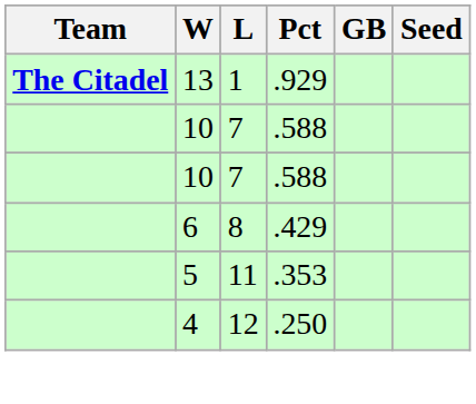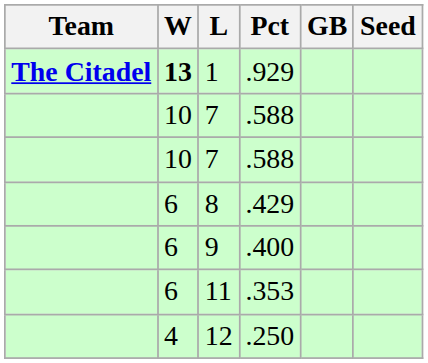 <table class="wikitable">
 <tr>
 <th>Team</th>
 <th>W</th>
 <th>L</th>
 <th>Pct</th>
 <th>GB</th>
 <th>Seed</th>
 </tr>
 <tr bgcolor="#ccffcc">
 <td><strong><a href='#'>The Citadel</a></strong></td>
-<td>13</td>
+<td><strong>13</strong></td>
 <td>1</td>
 <td>.929</td>
 <td></td>
 <td></td>
 </tr>
 <tr bgcolor="#ccffcc">
 <td></td>
 <td>10</td>
 <td>7</td>
 <td>.588</td>
 <td></td>
 <td></td>
 </tr>
 <tr bgcolor="#ccffcc">
 <td></td>
 <td>10</td>
 <td>7</td>
 <td>.588</td>
 <td></td>
 <td></td>
 </tr>
 <tr bgcolor="#ccffcc">
 <td></td>
 <td>6</td>
 <td>8</td>
 <td>.429</td>
 <td></td>
 <td></td>
 </tr>
 <tr bgcolor="#ccffcc">
 <td></td>
-<td>5</td>
+<td>6</td>
+<td>9</td>
+<td>.400</td>
+<td></td>
+<td></td>
+</tr>
+<tr bgcolor="#ccffcc">
+<td></td>
+<td>6</td>
 <td>11</td>
 <td>.353</td>
 <td></td>
 <td></td>
 </tr>
 <tr bgcolor="#ccffcc">
 <td></td>
 <td>4</td>
 <td>12</td>
 <td>.250</td>
 <td></td>
 <td></td>
 </tr>
 </table>
